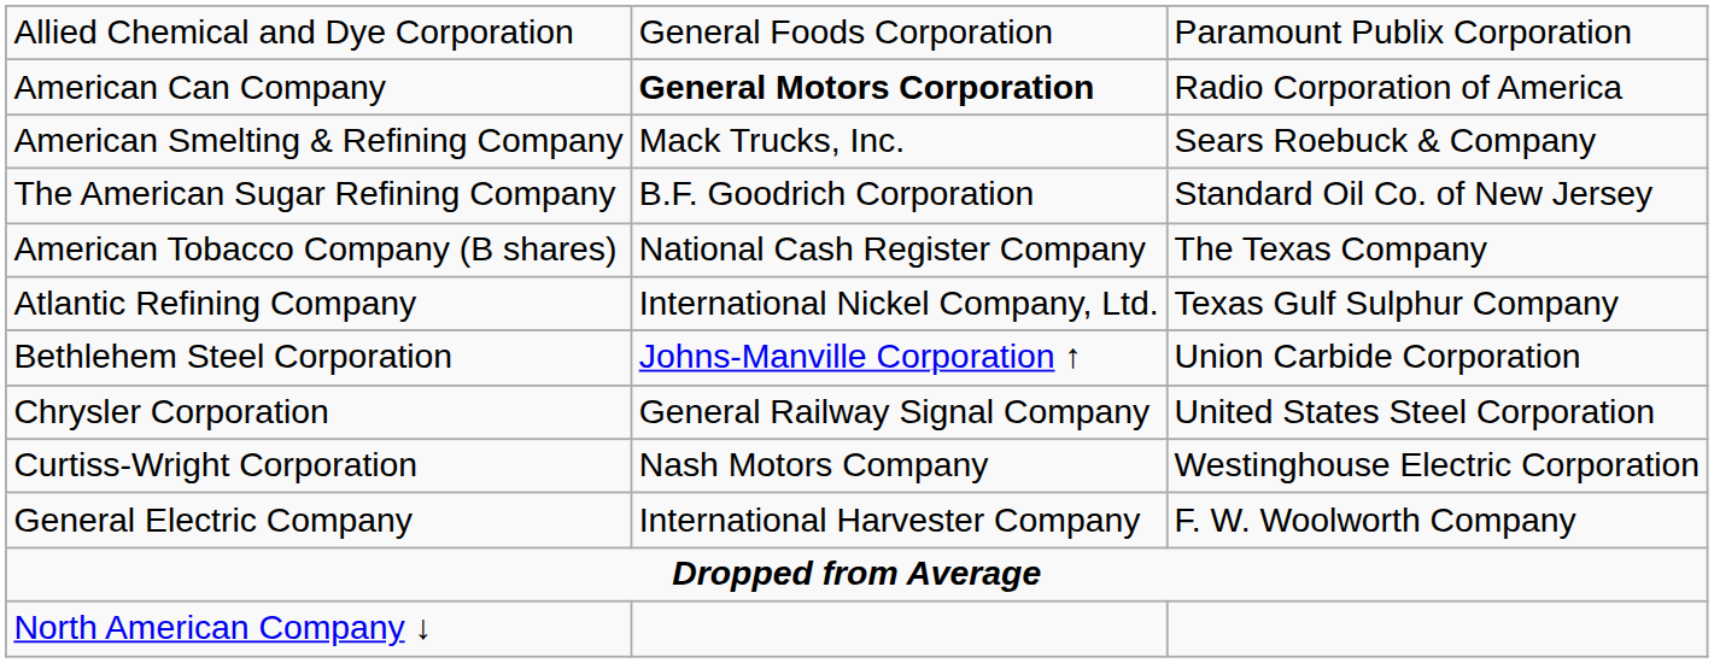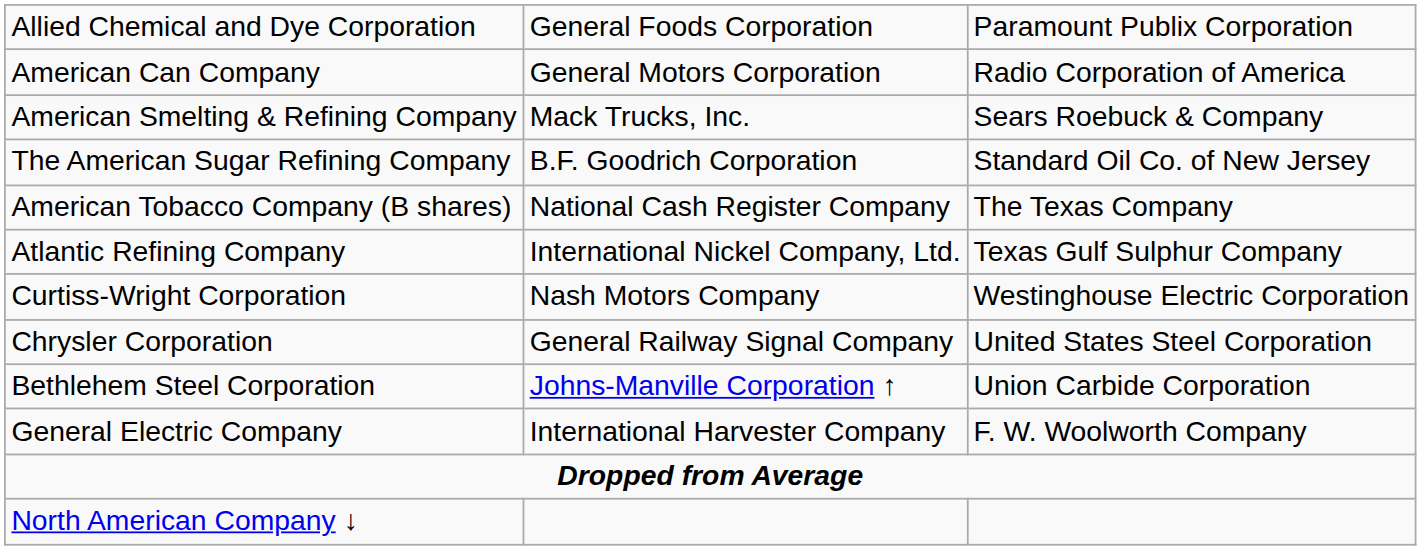 <table class="wikitable" border="1">
 <tr>
 <td>Allied Chemical and Dye Corporation</td>
 <td>General Foods Corporation</td>
 <td>Paramount Publix Corporation</td>
 </tr>
 <tr>
 <td>American Can Company</td>
-<td><strong>General Motors Corporation</strong></td>
+<td>General Motors Corporation</td>
 <td>Radio Corporation of America</td>
 </tr>
 <tr>
 <td>American Smelting & Refining Company</td>
 <td>Mack Trucks, Inc.</td>
 <td>Sears Roebuck & Company</td>
 </tr>
 <tr>
 <td>The American Sugar Refining Company</td>
 <td>B.F. Goodrich Corporation</td>
 <td>Standard Oil Co. of New Jersey</td>
 </tr>
 <tr>
 <td>American Tobacco Company (B shares)</td>
 <td>National Cash Register Company</td>
 <td>The Texas Company</td>
 </tr>
 <tr>
 <td>Atlantic Refining Company</td>
 <td>International Nickel Company, Ltd.</td>
 <td>Texas Gulf Sulphur Company</td>
 </tr>
 <tr>
-<td>Bethlehem Steel Corporation</td>
-<td><a href='#'>Johns-Manville Corporation</a> ↑</td>
-<td>Union Carbide Corporation</td>
+<td>Curtiss-Wright Corporation</td>
+<td>Nash Motors Company</td>
+<td>Westinghouse Electric Corporation</td>
 </tr>
 <tr>
 <td>Chrysler Corporation</td>
 <td>General Railway Signal Company</td>
 <td>United States Steel Corporation</td>
 </tr>
 <tr>
-<td>Curtiss-Wright Corporation</td>
-<td>Nash Motors Company</td>
-<td>Westinghouse Electric Corporation</td>
+<td>Bethlehem Steel Corporation</td>
+<td><a href='#'>Johns-Manville Corporation</a> ↑</td>
+<td>Union Carbide Corporation</td>
 </tr>
 <tr>
 <td>General Electric Company</td>
 <td>International Harvester Company</td>
 <td>F. W. Woolworth Company</td>
 </tr>
 <tr>
 <td colspan="3" align="center"><strong><em>Dropped from Average</em></strong></td>
 </tr>
 <tr>
 <td><a href='#'>North American Company</a> ↓</td>
 <td></td>
 <td></td>
 </tr>
 </table>
